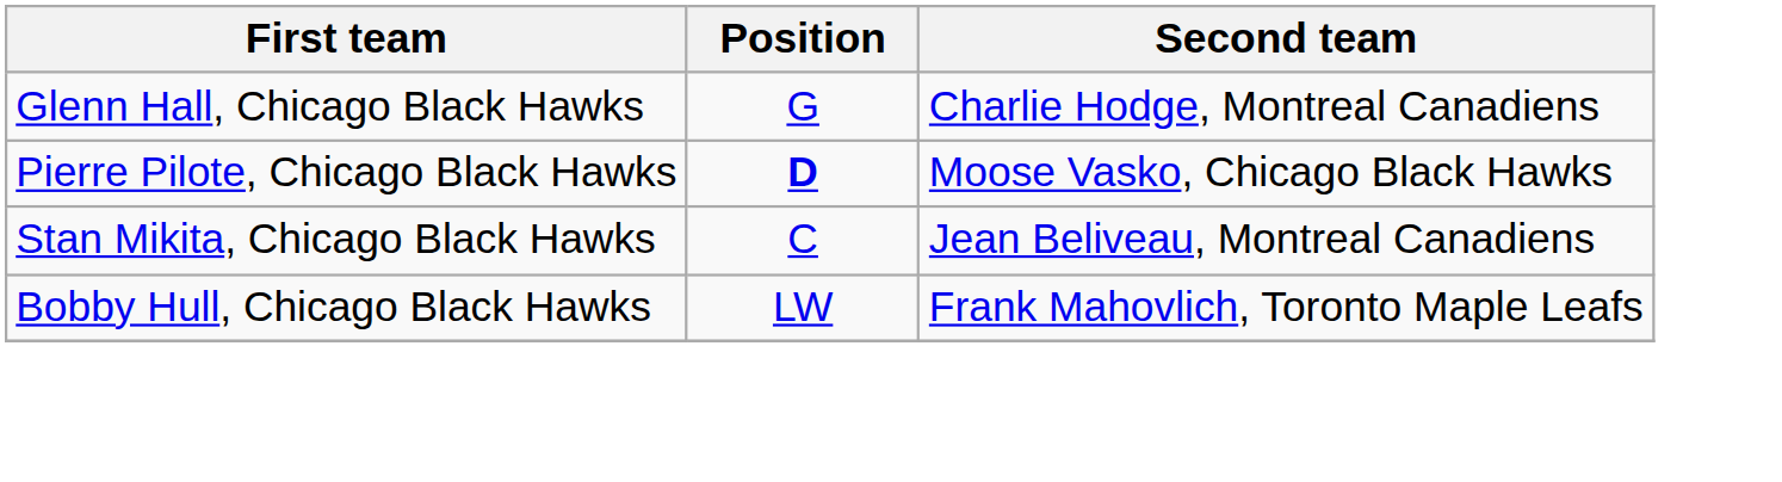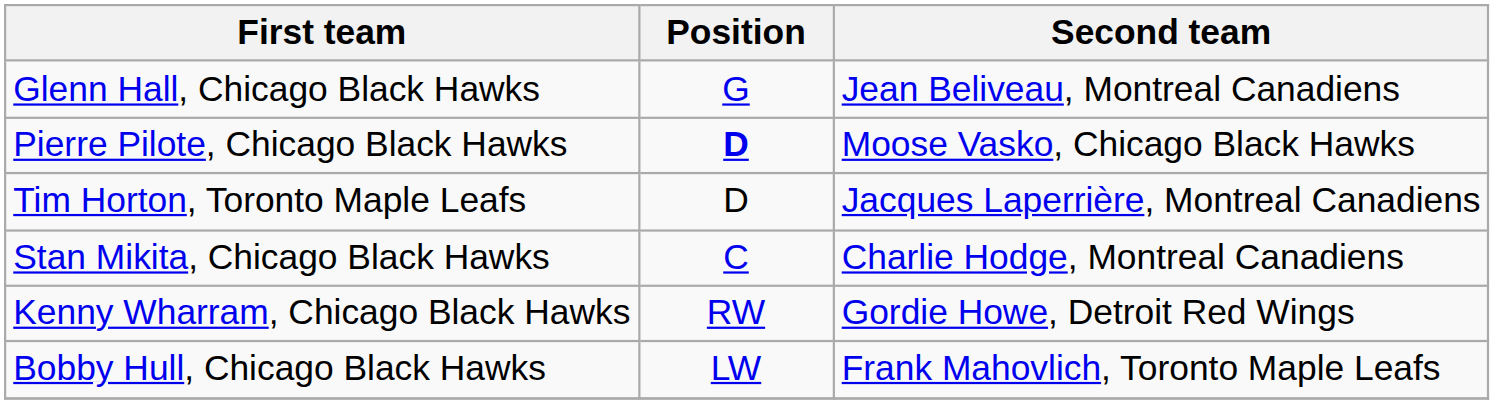 <table class="wikitable">
 <tr>
 <th>First team</th>
 <th>  Position  </th>
 <th>Second team</th>
 </tr>
 <tr>
 <td><a href='#'>Glenn Hall</a>, Chicago Black Hawks</td>
 <td align=center><a href='#'>G</a></td>
-<td><a href='#'>Charlie Hodge</a>, Montreal Canadiens</td>
+<td><a href='#'>Jean Beliveau</a>, Montreal Canadiens</td>
 </tr>
 <tr>
 <td><a href='#'>Pierre Pilote</a>, Chicago Black Hawks</td>
 <td align=center><strong><a href='#'>D</a></strong></td>
 <td><a href='#'>Moose Vasko</a>, Chicago Black Hawks</td>
 </tr>
 <tr>
+<td><a href='#'>Tim Horton</a>, Toronto Maple Leafs</td>
+<td align=center>D</td>
+<td><a href='#'>Jacques Laperrière</a>, Montreal Canadiens</td>
+</tr>
+<tr>
 <td><a href='#'>Stan Mikita</a>, Chicago Black Hawks</td>
 <td align=center><a href='#'>C</a></td>
-<td><a href='#'>Jean Beliveau</a>, Montreal Canadiens</td>
+<td><a href='#'>Charlie Hodge</a>, Montreal Canadiens</td>
+</tr>
+<tr>
+<td><a href='#'>Kenny Wharram</a>, Chicago Black Hawks</td>
+<td align=center><a href='#'>RW</a></td>
+<td><a href='#'>Gordie Howe</a>, Detroit Red Wings</td>
 </tr>
 <tr>
 <td><a href='#'>Bobby Hull</a>, Chicago Black Hawks</td>
 <td align=center><a href='#'>LW</a></td>
 <td><a href='#'>Frank Mahovlich</a>, Toronto Maple Leafs</td>
 </tr>
 <tr>
 </tr>
 </table>
